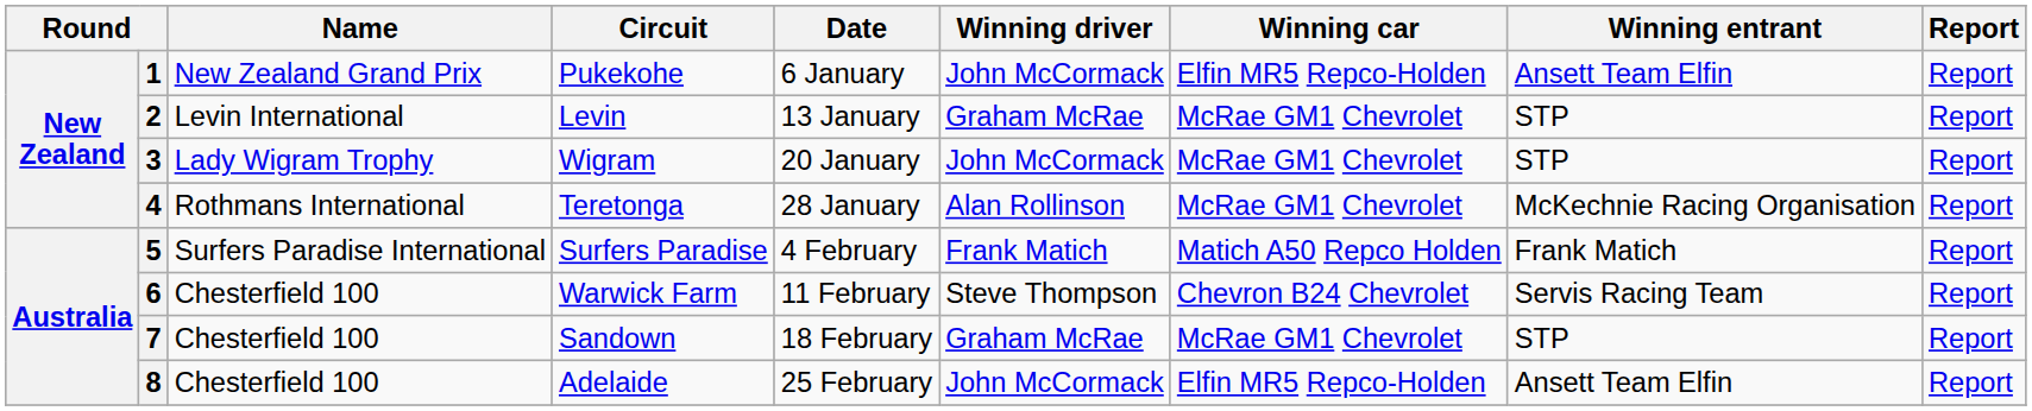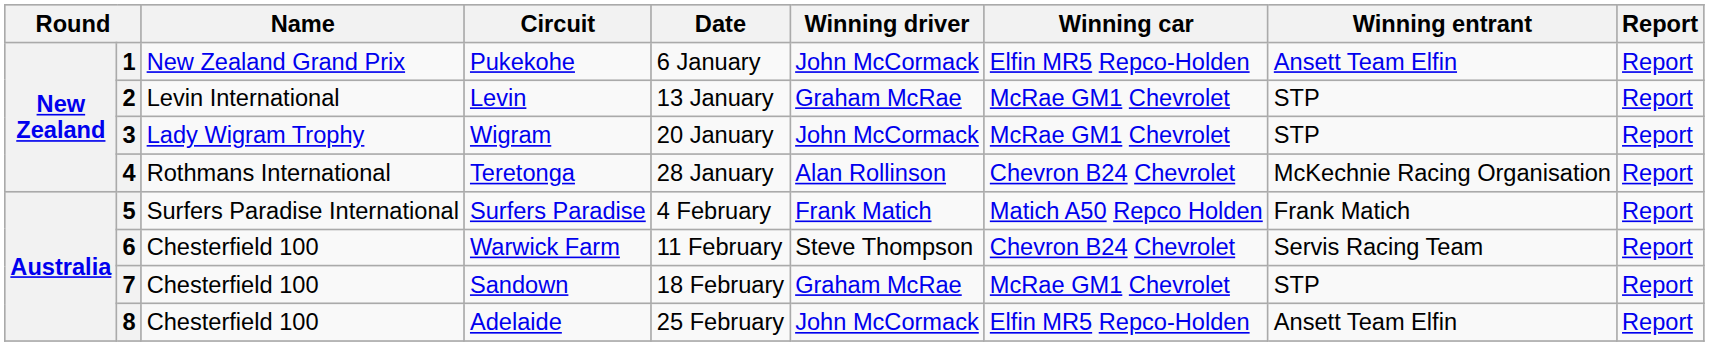 <table class="wikitable" style="font-size: 90%;">
 <tr>
 <th colspan=2>Round</th>
 <th>Name</th>
 <th>Circuit</th>
 <th>Date</th>
 <th>Winning driver</th>
 <th>Winning car</th>
 <th>Winning entrant</th>
 <th>Report</th>
 </tr>
 <tr>
 <th rowspan=4><a href='#'>New<br>Zealand</a></th>
 <th>1</th>
 <td><a href='#'>New Zealand Grand Prix</a></td>
 <td><a href='#'>Pukekohe</a></td>
 <td>6 January</td>
 <td> <a href='#'>John McCormack</a></td>
 <td><a href='#'>Elfin MR5</a> <a href='#'>Repco-Holden</a></td>
 <td><a href='#'>Ansett Team Elfin</a></td>
 <td><a href='#'>Report</a></td>
 </tr>
 <tr>
 <th>2</th>
 <td>Levin International</td>
 <td><a href='#'>Levin</a></td>
 <td>13 January</td>
 <td> <a href='#'>Graham McRae</a></td>
 <td><a href='#'>McRae GM1</a> <a href='#'>Chevrolet</a></td>
 <td>STP</td>
 <td><a href='#'>Report</a></td>
 </tr>
 <tr>
 <th>3</th>
 <td><a href='#'>Lady Wigram Trophy</a></td>
 <td><a href='#'>Wigram</a></td>
 <td>20 January</td>
 <td> <a href='#'>John McCormack</a></td>
 <td><a href='#'>McRae GM1</a> <a href='#'>Chevrolet</a></td>
 <td>STP</td>
 <td><a href='#'>Report</a></td>
 </tr>
 <tr>
 <th>4</th>
 <td>Rothmans International</td>
 <td><a href='#'>Teretonga</a></td>
 <td>28 January</td>
 <td> <a href='#'>Alan Rollinson</a></td>
-<td><a href='#'>McRae GM1</a> <a href='#'>Chevrolet</a></td>
+<td><a href='#'>Chevron B24</a> <a href='#'>Chevrolet</a></td>
 <td>McKechnie Racing Organisation</td>
 <td><a href='#'>Report</a></td>
 </tr>
 <tr>
 <th rowspan=4><a href='#'>Australia</a></th>
 <th>5</th>
 <td>Surfers Paradise International</td>
 <td><a href='#'>Surfers Paradise</a></td>
 <td>4 February</td>
 <td> <a href='#'>Frank Matich</a></td>
 <td><a href='#'>Matich A50</a> <a href='#'>Repco Holden</a></td>
 <td>Frank Matich</td>
 <td><a href='#'>Report</a></td>
 </tr>
 <tr>
 <th>6</th>
 <td>Chesterfield 100</td>
 <td><a href='#'>Warwick Farm</a></td>
 <td>11 February</td>
 <td> Steve Thompson</td>
 <td><a href='#'>Chevron B24</a> <a href='#'>Chevrolet</a></td>
 <td>Servis Racing Team</td>
 <td><a href='#'>Report</a></td>
 </tr>
 <tr>
 <th>7</th>
 <td>Chesterfield 100</td>
 <td><a href='#'>Sandown</a></td>
 <td>18 February</td>
 <td> <a href='#'>Graham McRae</a></td>
 <td><a href='#'>McRae GM1</a> <a href='#'>Chevrolet</a></td>
 <td>STP</td>
 <td><a href='#'>Report</a></td>
 </tr>
 <tr>
 <th>8</th>
 <td>Chesterfield 100</td>
 <td><a href='#'>Adelaide</a></td>
 <td>25 February</td>
 <td> <a href='#'>John McCormack</a></td>
 <td><a href='#'>Elfin MR5</a> <a href='#'>Repco-Holden</a></td>
 <td>Ansett Team Elfin</td>
 <td><a href='#'>Report</a></td>
 </tr>
 </table>
